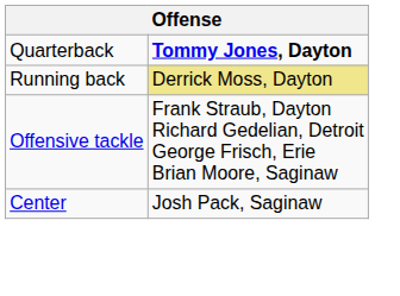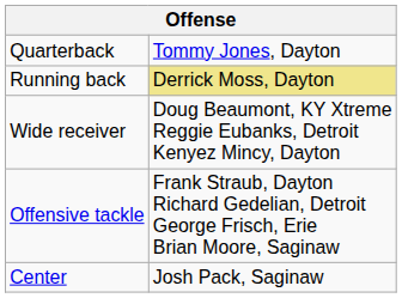 <table class="wikitable">
 <tr>
 <th colspan="2">Offense</th>
 </tr>
 <tr>
 <td>Quarterback</td>
-<td><strong><a href='#'>Tommy Jones</a>, Dayton</strong></td>
+<td><a href='#'>Tommy Jones</a>, Dayton</td>
 </tr>
 <tr>
 <td>Running back</td>
 <td style="background: khaki;">Derrick Moss, Dayton</td>
+</tr>
+<tr>
+<td>Wide receiver</td>
+<td>Doug Beaumont, KY Xtreme<br>Reggie Eubanks, Detroit<br>Kenyez Mincy, Dayton</td>
 </tr>
 <tr>
 <td><a href='#'>Offensive tackle</a></td>
 <td>Frank Straub, Dayton<br>Richard Gedelian, Detroit<br>George Frisch, Erie<br>Brian Moore, Saginaw</td>
 </tr>
 <tr>
 <td><a href='#'>Center</a></td>
 <td>Josh Pack, Saginaw</td>
 </tr>
 </table>
